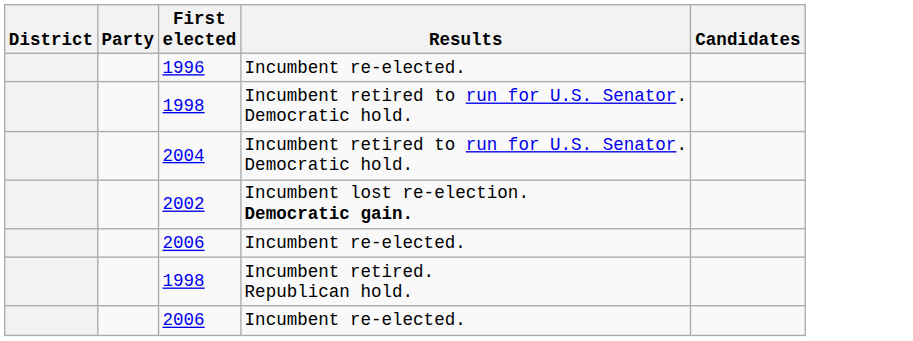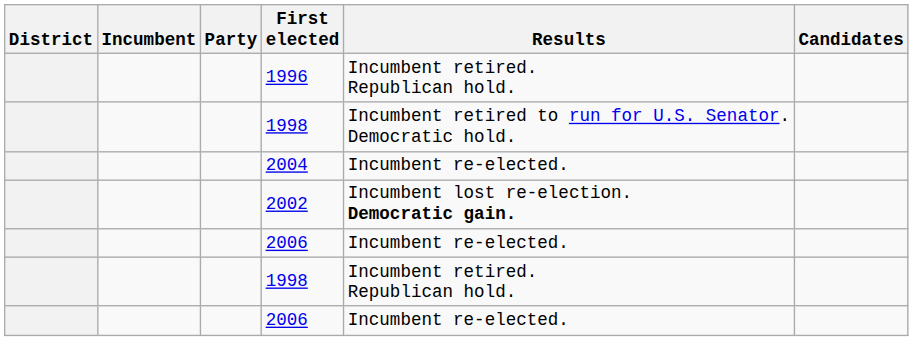 <table class="wikitable sortable">
 <tr valign=bottom>
 <th>District</th>
+<th>Incumbent</th>
 <th>Party</th>
 <th>First<br>elected</th>
 <th>Results</th>
 <th>Candidates</th>
 </tr>
 <tr>
 <th></th>
 <td></td>
+<td></td>
 <td><a href='#'>1996</a></td>
-<td>Incumbent re-elected.</td>
+<td>Incumbent retired.<br>Republican hold.</td>
 <td nowrap></td>
 </tr>
 <tr>
 <th></th>
+<td></td>
 <td></td>
 <td><a href='#'>1998</a></td>
 <td>Incumbent retired to <a href='#'>run for U.S. Senator</a>.<br>Democratic hold.</td>
 <td nowrap></td>
 </tr>
 <tr>
 <th></th>
 <td></td>
+<td></td>
 <td><a href='#'>2004</a></td>
-<td>Incumbent retired to <a href='#'>run for U.S. Senator</a>.<br>Democratic hold.</td>
+<td>Incumbent re-elected.</td>
 <td nowrap></td>
 </tr>
 <tr>
 <th></th>
+<td></td>
 <td></td>
 <td><a href='#'>2002</a></td>
 <td>Incumbent lost re-election.<br><strong>Democratic gain.</strong></td>
 <td nowrap></td>
 </tr>
 <tr>
 <th></th>
 <td></td>
+<td></td>
 <td><a href='#'>2006</a></td>
 <td>Incumbent re-elected.</td>
 <td nowrap></td>
 </tr>
 <tr>
 <th></th>
+<td></td>
 <td></td>
 <td><a href='#'>1998</a></td>
 <td>Incumbent retired.<br>Republican hold.</td>
 <td nowrap></td>
 </tr>
 <tr>
 <th></th>
 <td></td>
+<td></td>
 <td><a href='#'>2006</a></td>
 <td>Incumbent re-elected.</td>
 <td nowrap></td>
 </tr>
 </table>
